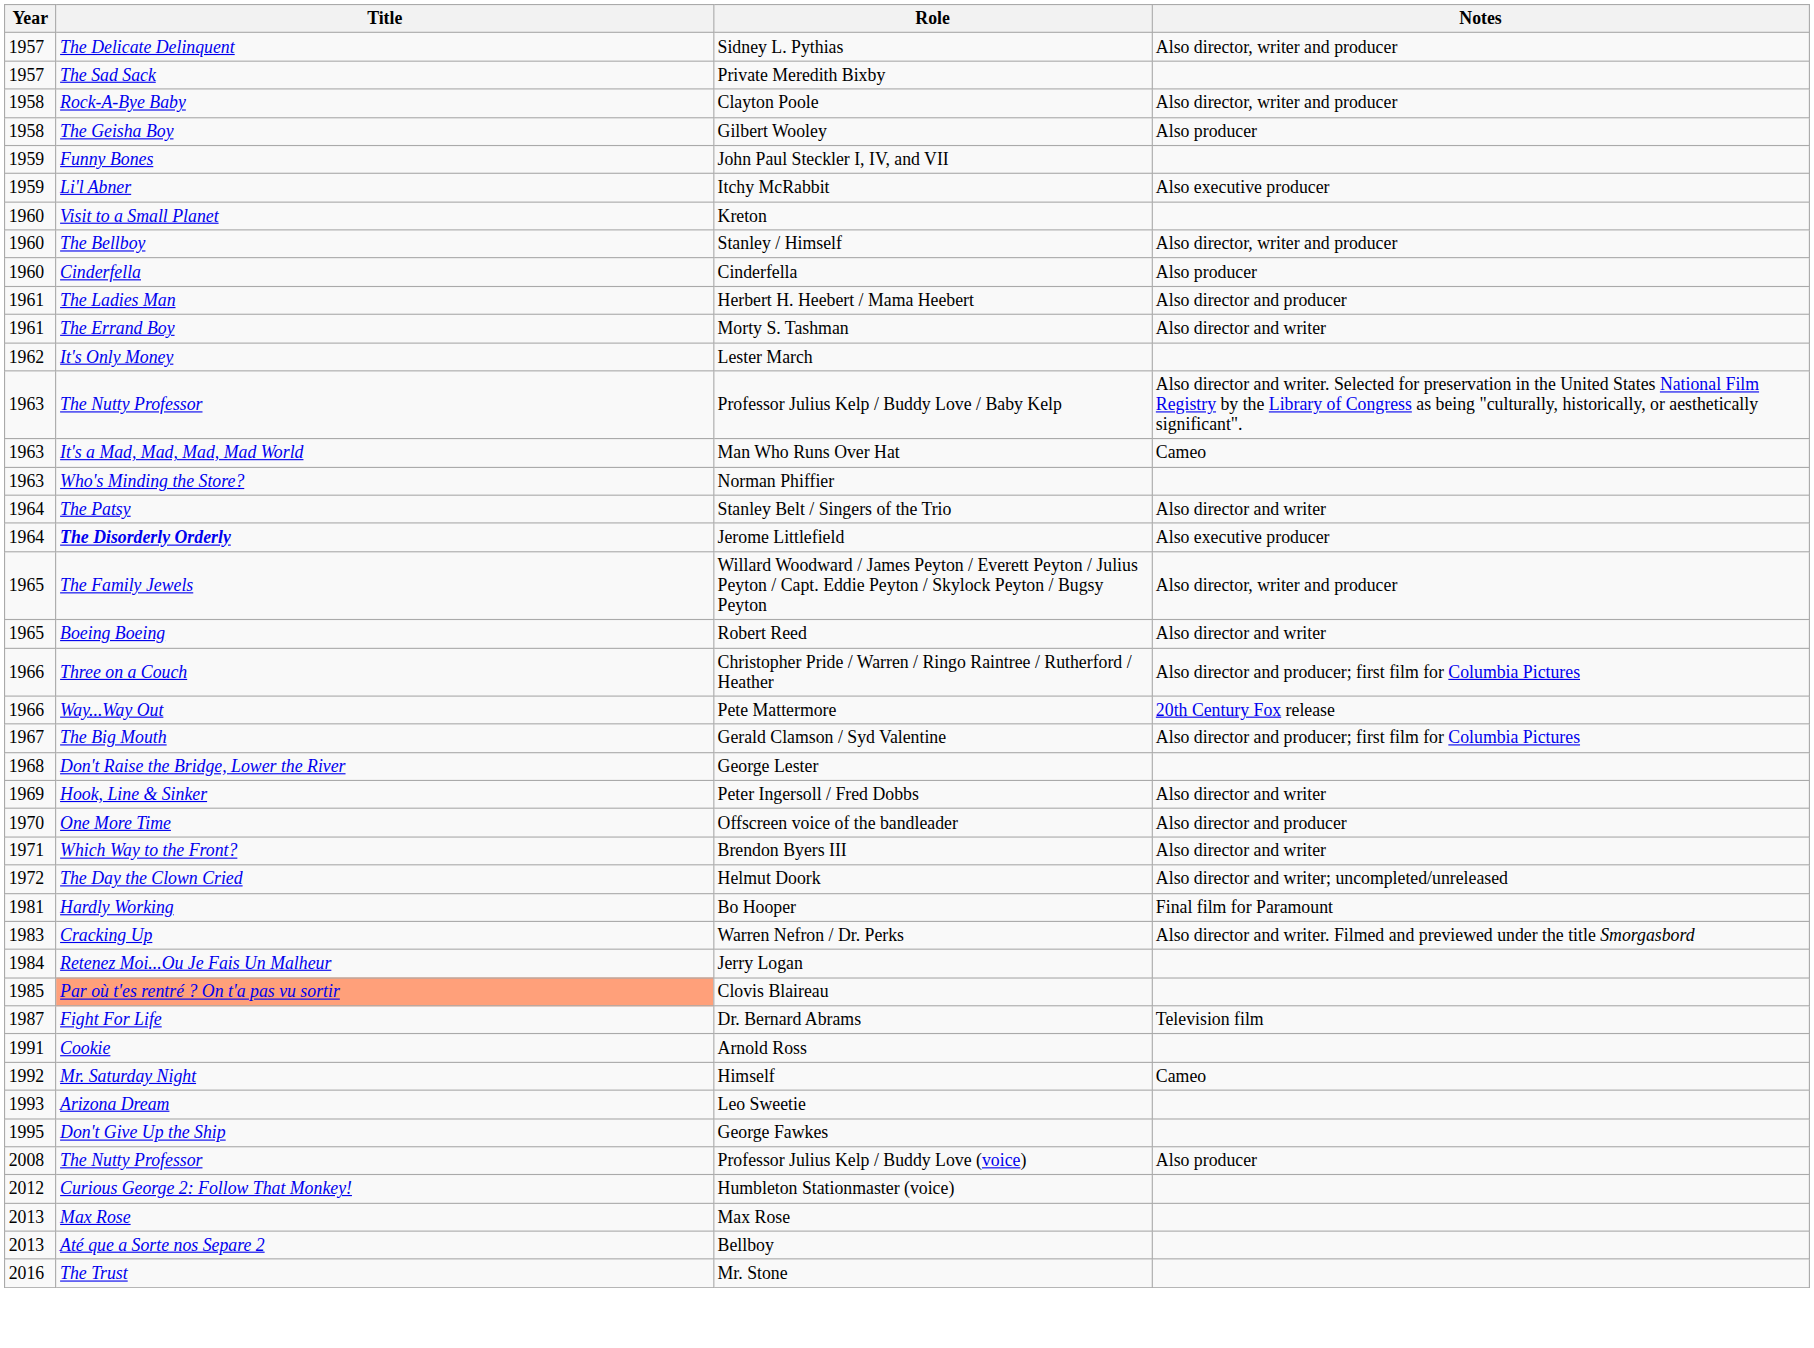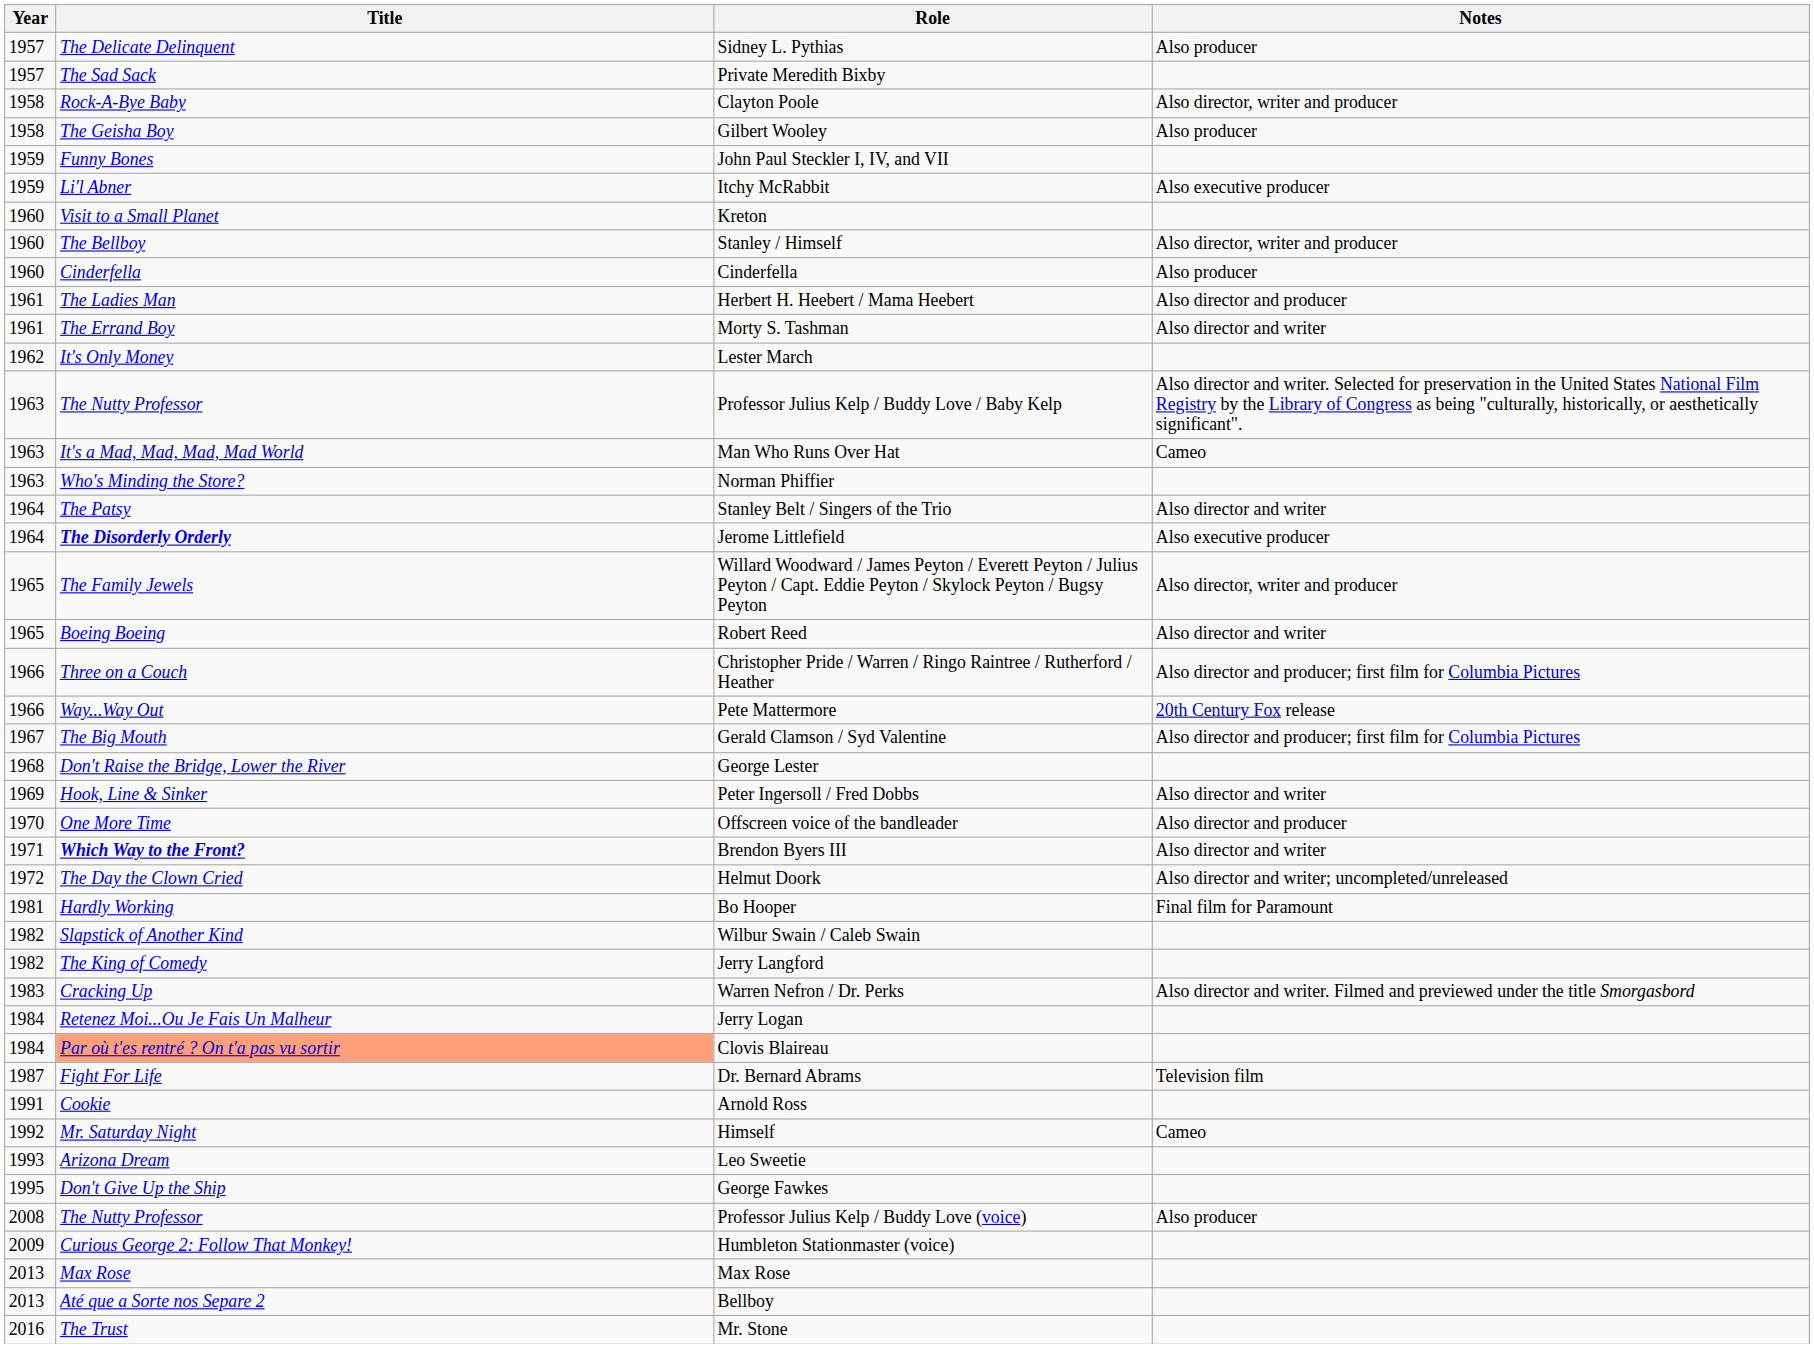 <table class="wikitable plainrowheaders sortable" style="width:82%">
 <tr>
 <th width=2%>Year</th>
 <th style="width:30%;">Title</th>
 <th style="width:20%;">Role</th>
 <th style="width:30%;">Notes</th>
 </tr>
 <tr>
 <td>1957</td>
 <td><em><a href='#'>The Delicate Delinquent</a></em></td>
 <td>Sidney L. Pythias</td>
-<td>Also director, writer and producer</td>
+<td>Also producer</td>
 </tr>
 <tr>
 <td>1957</td>
 <td><em><a href='#'>The Sad Sack</a></em></td>
 <td>Private Meredith Bixby</td>
 <td></td>
 </tr>
 <tr>
 <td>1958</td>
 <td><em><a href='#'>Rock-A-Bye Baby</a></em></td>
 <td>Clayton Poole</td>
 <td>Also director, writer and producer</td>
 </tr>
 <tr>
 <td>1958</td>
 <td><em><a href='#'>The Geisha Boy</a></em></td>
 <td>Gilbert Wooley</td>
 <td>Also producer</td>
 </tr>
 <tr>
 <td>1959</td>
 <td><em><a href='#'>Funny Bones</a></em></td>
 <td>John Paul Steckler I, IV, and VII</td>
 <td></td>
 </tr>
 <tr>
 <td>1959</td>
 <td><em><a href='#'>Li'l Abner</a></em></td>
 <td>Itchy McRabbit</td>
 <td>Also executive producer</td>
 </tr>
 <tr>
 <td>1960</td>
 <td><em><a href='#'>Visit to a Small Planet</a></em></td>
 <td>Kreton</td>
 <td></td>
 </tr>
 <tr>
 <td>1960</td>
 <td><em><a href='#'>The Bellboy</a></em></td>
 <td>Stanley / Himself</td>
 <td>Also director, writer and producer</td>
 </tr>
 <tr>
 <td>1960</td>
 <td><em><a href='#'>Cinderfella</a></em></td>
 <td>Cinderfella</td>
 <td>Also producer</td>
 </tr>
 <tr>
 <td>1961</td>
 <td><em><a href='#'>The Ladies Man</a></em></td>
 <td>Herbert H. Heebert / Mama Heebert</td>
 <td>Also director and producer</td>
 </tr>
 <tr>
 <td>1961</td>
 <td><em><a href='#'>The Errand Boy</a></em></td>
 <td>Morty S. Tashman</td>
 <td>Also director and writer</td>
 </tr>
 <tr>
 <td>1962</td>
 <td><em><a href='#'>It's Only Money</a></em></td>
 <td>Lester March</td>
 <td></td>
 </tr>
 <tr>
 <td>1963</td>
 <td><em><a href='#'>The Nutty Professor</a></em></td>
 <td>Professor Julius Kelp / Buddy Love / Baby Kelp</td>
 <td>Also director and writer. Selected for preservation in the United States <a href='#'>National Film Registry</a> by the <a href='#'>Library of Congress</a> as being "culturally, historically, or aesthetically significant".</td>
 </tr>
 <tr>
 <td>1963</td>
 <td><em><a href='#'>It's a Mad, Mad, Mad, Mad World</a></em></td>
 <td>Man Who Runs Over Hat</td>
 <td>Cameo</td>
 </tr>
 <tr>
 <td>1963</td>
 <td><em><a href='#'>Who's Minding the Store?</a></em></td>
 <td>Norman Phiffier</td>
 <td></td>
 </tr>
 <tr>
 <td>1964</td>
 <td><em><a href='#'>The Patsy</a></em></td>
 <td>Stanley Belt / Singers of the Trio</td>
 <td>Also director and writer</td>
 </tr>
 <tr>
 <td>1964</td>
 <td><strong><em><a href='#'>The Disorderly Orderly</a></em></strong></td>
 <td>Jerome Littlefield</td>
 <td>Also executive producer</td>
 </tr>
 <tr>
 <td>1965</td>
 <td><em><a href='#'>The Family Jewels</a></em></td>
 <td>Willard Woodward / James Peyton / Everett Peyton / Julius Peyton / Capt. Eddie Peyton / Skylock Peyton / Bugsy Peyton</td>
 <td>Also director, writer and producer</td>
 </tr>
 <tr>
 <td>1965</td>
 <td><em><a href='#'>Boeing Boeing</a></em></td>
 <td>Robert Reed</td>
 <td>Also director and writer</td>
 </tr>
 <tr>
 <td>1966</td>
 <td><em><a href='#'>Three on a Couch</a></em></td>
 <td>Christopher Pride / Warren / Ringo Raintree / Rutherford / Heather</td>
 <td>Also director and producer; first film for <a href='#'>Columbia Pictures</a></td>
 </tr>
 <tr>
 <td>1966</td>
 <td><em><a href='#'>Way...Way Out</a></em></td>
 <td>Pete Mattermore</td>
 <td><a href='#'>20th Century Fox</a> release</td>
 </tr>
 <tr>
 <td>1967</td>
 <td><em><a href='#'>The Big Mouth</a></em></td>
 <td>Gerald Clamson / Syd Valentine</td>
 <td>Also director and producer; first film for <a href='#'>Columbia Pictures</a></td>
 </tr>
 <tr>
 <td>1968</td>
 <td><em><a href='#'>Don't Raise the Bridge, Lower the River</a></em></td>
 <td>George Lester</td>
 <td></td>
 </tr>
 <tr>
 <td>1969</td>
 <td><em><a href='#'>Hook, Line & Sinker</a></em></td>
 <td>Peter Ingersoll / Fred Dobbs</td>
 <td>Also director and writer</td>
 </tr>
 <tr>
 <td>1970</td>
 <td><em><a href='#'>One More Time</a></em></td>
 <td>Offscreen voice of the bandleader</td>
 <td>Also director and producer</td>
 </tr>
 <tr>
 <td>1971</td>
-<td><em><a href='#'>Which Way to the Front?</a></em></td>
+<td><strong><em><a href='#'>Which Way to the Front?</a></em></strong></td>
 <td>Brendon Byers III</td>
 <td>Also director and writer</td>
 </tr>
 <tr>
 <td>1972</td>
 <td><em><a href='#'>The Day the Clown Cried</a></em></td>
 <td>Helmut Doork</td>
 <td>Also director and writer; uncompleted/unreleased</td>
 </tr>
 <tr>
 <td>1981</td>
 <td><em><a href='#'>Hardly Working</a></em></td>
 <td>Bo Hooper</td>
 <td>Final film for Paramount</td>
 </tr>
 <tr>
+<td>1982</td>
+<td><em><a href='#'>Slapstick of Another Kind</a></em></td>
+<td>Wilbur Swain / Caleb Swain</td>
+<td></td>
+</tr>
+<tr>
+<td>1982</td>
+<td><em><a href='#'>The King of Comedy</a></em></td>
+<td>Jerry Langford</td>
+<td></td>
+</tr>
+<tr>
 <td>1983</td>
 <td><em><a href='#'>Cracking Up</a></em></td>
 <td>Warren Nefron / Dr. Perks</td>
 <td>Also director and writer. Filmed and previewed under the title <em>Smorgasbord</em></td>
 </tr>
 <tr>
 <td>1984</td>
 <td><em><a href='#'>Retenez Moi...Ou Je Fais Un Malheur</a></em></td>
 <td>Jerry Logan</td>
 <td></td>
 </tr>
 <tr>
-<td>1985</td>
+<td>1984</td>
 <td style="background: lightsalmon;"><em><a href='#'>Par où t'es rentré ? On t'a pas vu sortir</a></em></td>
 <td>Clovis Blaireau</td>
 <td></td>
 </tr>
 <tr>
 <td>1987</td>
 <td><em><a href='#'>Fight For Life</a></em></td>
 <td>Dr. Bernard Abrams</td>
 <td>Television film</td>
 </tr>
 <tr>
 <td>1991</td>
 <td><em><a href='#'>Cookie</a></em></td>
 <td>Arnold Ross</td>
 <td></td>
 </tr>
 <tr>
 <td>1992</td>
 <td><em><a href='#'>Mr. Saturday Night</a></em></td>
 <td>Himself</td>
 <td>Cameo</td>
 </tr>
 <tr>
 <td>1993</td>
 <td><em><a href='#'>Arizona Dream</a></em></td>
 <td>Leo Sweetie</td>
 <td></td>
 </tr>
 <tr>
 <td>1995</td>
 <td><em><a href='#'>Don't Give Up the Ship</a></em></td>
 <td>George Fawkes</td>
 <td></td>
 </tr>
 <tr>
 <td>2008</td>
 <td><em><a href='#'>The Nutty Professor</a></em></td>
 <td>Professor Julius Kelp / Buddy Love (<a href='#'>voice</a>)</td>
 <td>Also producer</td>
 </tr>
 <tr>
-<td>2012</td>
+<td>2009</td>
 <td><em><a href='#'>Curious George 2: Follow That Monkey!</a></em></td>
 <td>Humbleton Stationmaster (voice)</td>
 <td></td>
 </tr>
 <tr>
 <td>2013</td>
 <td><em><a href='#'>Max Rose</a></em></td>
 <td>Max Rose</td>
 <td></td>
 </tr>
 <tr>
 <td>2013</td>
 <td><em><a href='#'>Até que a Sorte nos Separe 2</a></em></td>
 <td>Bellboy</td>
 <td></td>
 </tr>
 <tr>
 <td>2016</td>
 <td><em><a href='#'>The Trust</a></em></td>
 <td>Mr. Stone</td>
 <td></td>
 </tr>
 </table>
